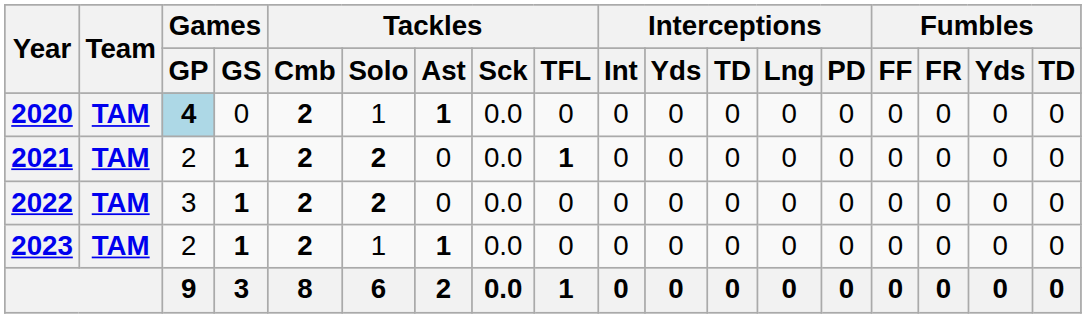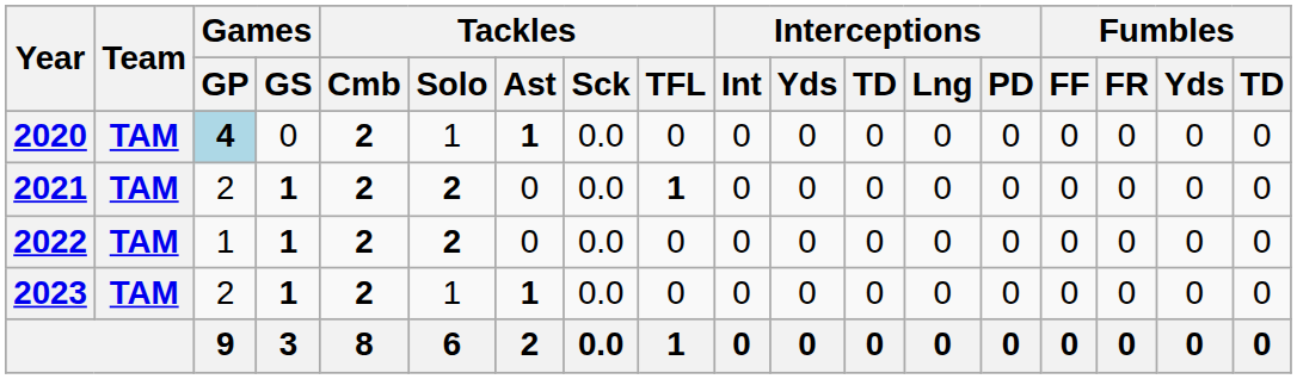 <table class="wikitable" style="text-align:center">
 <tr>
 <th rowspan="2">Year</th>
 <th rowspan="2">Team</th>
 <th colspan="2">Games</th>
 <th colspan="5">Tackles</th>
 <th colspan="5">Interceptions</th>
 <th colspan="4">Fumbles</th>
 </tr>
 <tr>
 <th>GP</th>
 <th>GS</th>
 <th>Cmb</th>
 <th>Solo</th>
 <th>Ast</th>
 <th>Sck</th>
 <th>TFL</th>
 <th>Int</th>
 <th>Yds</th>
 <th>TD</th>
 <th>Lng</th>
 <th>PD</th>
 <th>FF</th>
 <th>FR</th>
 <th>Yds</th>
 <th>TD</th>
 </tr>
 <tr>
 <th><a href='#'>2020</a></th>
 <th><a href='#'>TAM</a></th>
 <td style="background: lightblue;"><strong>4</strong></td>
 <td>0</td>
 <td><strong>2</strong></td>
 <td>1</td>
 <td><strong>1</strong></td>
 <td>0.0</td>
 <td>0</td>
 <td>0</td>
 <td>0</td>
 <td>0</td>
 <td>0</td>
 <td>0</td>
 <td>0</td>
 <td>0</td>
 <td>0</td>
 <td>0</td>
 </tr>
 <tr>
 <th><a href='#'>2021</a></th>
 <th><a href='#'>TAM</a></th>
 <td>2</td>
 <td><strong>1</strong></td>
 <td><strong>2</strong></td>
 <td><strong>2</strong></td>
 <td>0</td>
 <td>0.0</td>
 <td><strong>1</strong></td>
 <td>0</td>
 <td>0</td>
 <td>0</td>
 <td>0</td>
 <td>0</td>
 <td>0</td>
 <td>0</td>
 <td>0</td>
 <td>0</td>
 </tr>
 <tr>
 <th><a href='#'>2022</a></th>
 <th><a href='#'>TAM</a></th>
-<td>3</td>
+<td>1</td>
 <td><strong>1</strong></td>
 <td><strong>2</strong></td>
 <td><strong>2</strong></td>
 <td>0</td>
 <td>0.0</td>
 <td>0</td>
 <td>0</td>
 <td>0</td>
 <td>0</td>
 <td>0</td>
 <td>0</td>
 <td>0</td>
 <td>0</td>
 <td>0</td>
 <td>0</td>
 </tr>
 <tr>
 <th><a href='#'>2023</a></th>
 <th><a href='#'>TAM</a></th>
 <td>2</td>
 <td><strong>1</strong></td>
 <td><strong>2</strong></td>
 <td>1</td>
 <td><strong>1</strong></td>
 <td>0.0</td>
 <td>0</td>
 <td>0</td>
 <td>0</td>
 <td>0</td>
 <td>0</td>
 <td>0</td>
 <td>0</td>
 <td>0</td>
 <td>0</td>
 <td>0</td>
 </tr>
 <tr>
 <th colspan="2"></th>
 <th>9</th>
 <th>3</th>
 <th>8</th>
 <th>6</th>
 <th>2</th>
 <th>0.0</th>
 <th>1</th>
 <th>0</th>
 <th>0</th>
 <th>0</th>
 <th>0</th>
 <th>0</th>
 <th>0</th>
 <th>0</th>
 <th>0</th>
 <th>0</th>
 </tr>
 </table>
